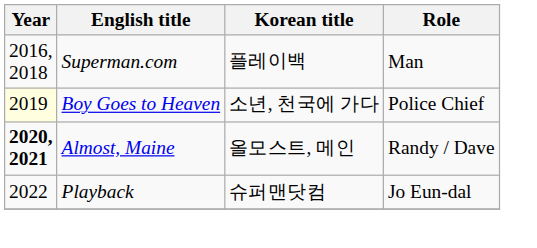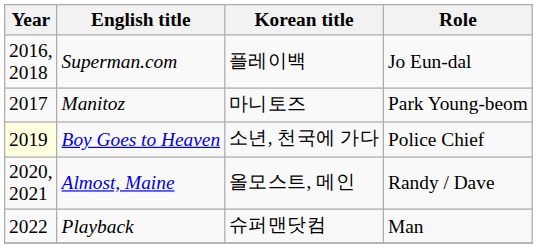 <table class="wikitable sortable">
 <tr>
 <th>Year</th>
 <th>English title</th>
 <th>Korean title</th>
 <th>Role</th>
 </tr>
 <tr>
 <td rowspan=1>2016,<br>2018</td>
 <td><em>Superman.com</em></td>
 <td>플레이백</td>
-<td>Man</td>
+<td>Jo Eun-dal</td>
+</tr>
+<tr>
+<td rowspan=1>2017</td>
+<td><em>Manitoz</em></td>
+<td>마니토즈</td>
+<td>Park Young-beom</td>
 </tr>
 <tr>
 <td rowspan=1 style="background: lightyellow;">2019</td>
 <td><em><a href='#'>Boy Goes to Heaven</a></em></td>
 <td>소년, 천국에 가다</td>
 <td>Police Chief</td>
 </tr>
 <tr>
-<td rowspan=1><strong>2020,<br>2021</strong></td>
+<td rowspan=1>2020,<br>2021</td>
 <td><em><a href='#'>Almost, Maine</a></em></td>
 <td>올모스트, 메인</td>
 <td>Randy / Dave </td>
 </tr>
 <tr>
 <td rowspan=1>2022</td>
 <td><em>Playback</em></td>
 <td>슈퍼맨닷컴</td>
-<td>Jo Eun-dal</td>
+<td>Man</td>
 </tr>
 <tr>
 </tr>
 </table>
